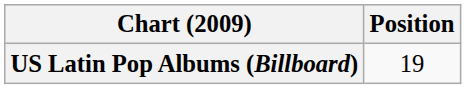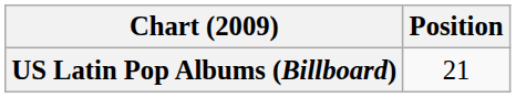 <table class="wikitable plainrowheaders" style="text-align:center">
 <tr>
 <th scope="col">Chart (2009)</th>
 <th scope="col">Position</th>
 </tr>
 <tr>
 <th scope="row">US Latin Pop Albums (<em>Billboard</em>)</th>
-<td>19</td>
+<td>21</td>
 </tr>
 </table>
